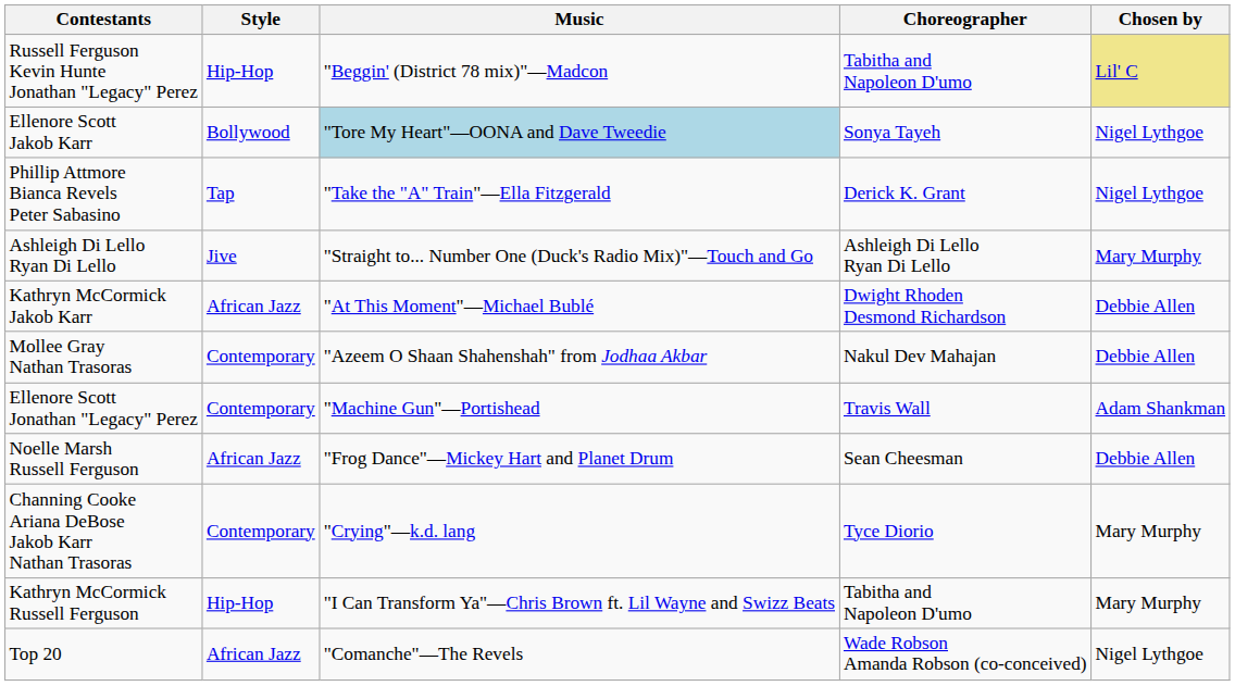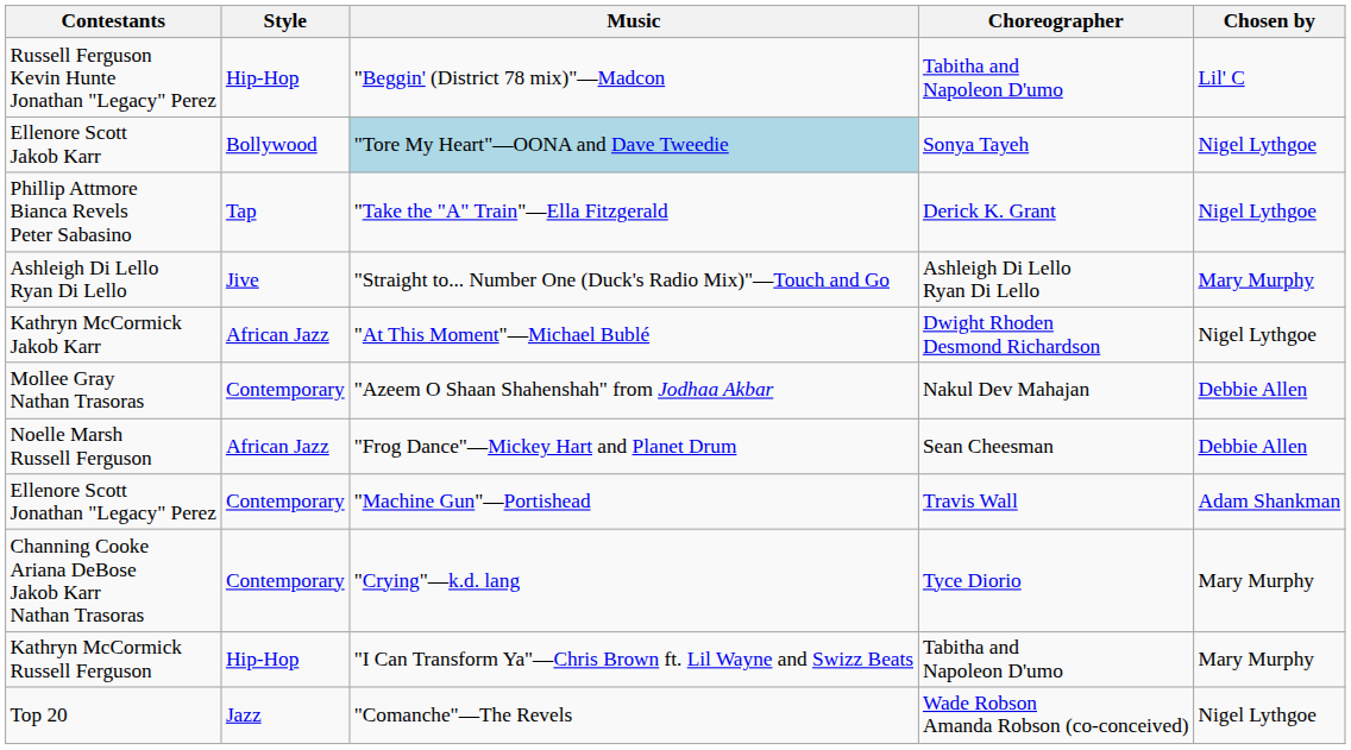 <table class="wikitable">
 <tr>
 <th>Contestants</th>
 <th>Style</th>
 <th>Music</th>
 <th>Choreographer</th>
 <th>Chosen by</th>
 </tr>
 <tr>
 <td>Russell Ferguson<br>Kevin Hunte<br>Jonathan "Legacy" Perez</td>
 <td><a href='#'>Hip-Hop</a></td>
 <td>"<a href='#'>Beggin'</a> (District 78 mix)"—<a href='#'>Madcon</a></td>
 <td><a href='#'>Tabitha and<br>Napoleon D'umo</a></td>
-<td style="background: khaki;"><a href='#'>Lil' C</a></td>
+<td><a href='#'>Lil' C</a></td>
 </tr>
 <tr>
 <td>Ellenore Scott<br>Jakob Karr</td>
 <td><a href='#'>Bollywood</a></td>
 <td style="background: lightblue;">"Tore My Heart"—OONA and <a href='#'>Dave Tweedie</a></td>
 <td><a href='#'>Sonya Tayeh</a></td>
 <td><a href='#'>Nigel Lythgoe</a></td>
 </tr>
 <tr>
 <td>Phillip Attmore<br>Bianca Revels<br>Peter Sabasino</td>
 <td><a href='#'>Tap</a></td>
 <td>"<a href='#'>Take the "A" Train</a>"—<a href='#'>Ella Fitzgerald</a></td>
 <td><a href='#'>Derick K. Grant</a></td>
 <td><a href='#'>Nigel Lythgoe</a></td>
 </tr>
 <tr>
 <td>Ashleigh Di Lello<br>Ryan Di Lello</td>
 <td><a href='#'>Jive</a></td>
 <td>"Straight to... Number One (Duck's Radio Mix)"—<a href='#'>Touch and Go</a></td>
 <td>Ashleigh Di Lello<br>Ryan Di Lello</td>
 <td><a href='#'>Mary Murphy</a></td>
 </tr>
 <tr>
 <td>Kathryn McCormick<br>Jakob Karr</td>
 <td><a href='#'>African Jazz</a></td>
 <td>"<a href='#'>At This Moment</a>"—<a href='#'>Michael Bublé</a></td>
 <td><a href='#'>Dwight Rhoden</a><br><a href='#'>Desmond Richardson</a></td>
-<td><a href='#'>Debbie Allen</a></td>
+<td>Nigel Lythgoe</td>
 </tr>
 <tr>
 <td>Mollee Gray<br>Nathan Trasoras</td>
 <td><a href='#'>Contemporary</a></td>
 <td>"Azeem O Shaan Shahenshah" from <em><a href='#'>Jodhaa Akbar</a></em></td>
 <td>Nakul Dev Mahajan</td>
 <td><a href='#'>Debbie Allen</a></td>
 </tr>
 <tr>
+<td>Noelle Marsh<br>Russell Ferguson</td>
+<td><a href='#'>African Jazz</a></td>
+<td>"Frog Dance"—<a href='#'>Mickey Hart</a> and <a href='#'>Planet Drum</a></td>
+<td>Sean Cheesman</td>
+<td><a href='#'>Debbie Allen</a></td>
+</tr>
+<tr>
 <td>Ellenore Scott<br>Jonathan "Legacy" Perez</td>
 <td><a href='#'>Contemporary</a></td>
 <td>"<a href='#'>Machine Gun</a>"—<a href='#'>Portishead</a></td>
 <td><a href='#'>Travis Wall</a></td>
 <td><a href='#'>Adam Shankman</a></td>
-</tr>
-<tr>
-<td>Noelle Marsh<br>Russell Ferguson</td>
-<td><a href='#'>African Jazz</a></td>
-<td>"Frog Dance"—<a href='#'>Mickey Hart</a> and <a href='#'>Planet Drum</a></td>
-<td>Sean Cheesman</td>
-<td><a href='#'>Debbie Allen</a></td>
 </tr>
 <tr>
 <td>Channing Cooke<br>Ariana DeBose<br>Jakob Karr<br>Nathan Trasoras</td>
 <td><a href='#'>Contemporary</a></td>
 <td>"<a href='#'>Crying</a>"—<a href='#'>k.d. lang</a></td>
 <td><a href='#'>Tyce Diorio</a></td>
 <td>Mary Murphy</td>
 </tr>
 <tr>
 <td>Kathryn McCormick<br>Russell Ferguson</td>
 <td><a href='#'>Hip-Hop</a></td>
 <td>"I Can Transform Ya"—<a href='#'>Chris Brown</a> ft. <a href='#'>Lil Wayne</a> and <a href='#'>Swizz Beats</a></td>
 <td>Tabitha and<br>Napoleon D'umo</td>
 <td>Mary Murphy</td>
 </tr>
 <tr>
 <td>Top 20</td>
-<td><a href='#'>African Jazz</a></td>
+<td><a href='#'>Jazz</a></td>
 <td>"Comanche"—The Revels </td>
 <td><a href='#'>Wade Robson</a><br>Amanda Robson (co-conceived)</td>
 <td>Nigel Lythgoe</td>
 </tr>
 </table>
